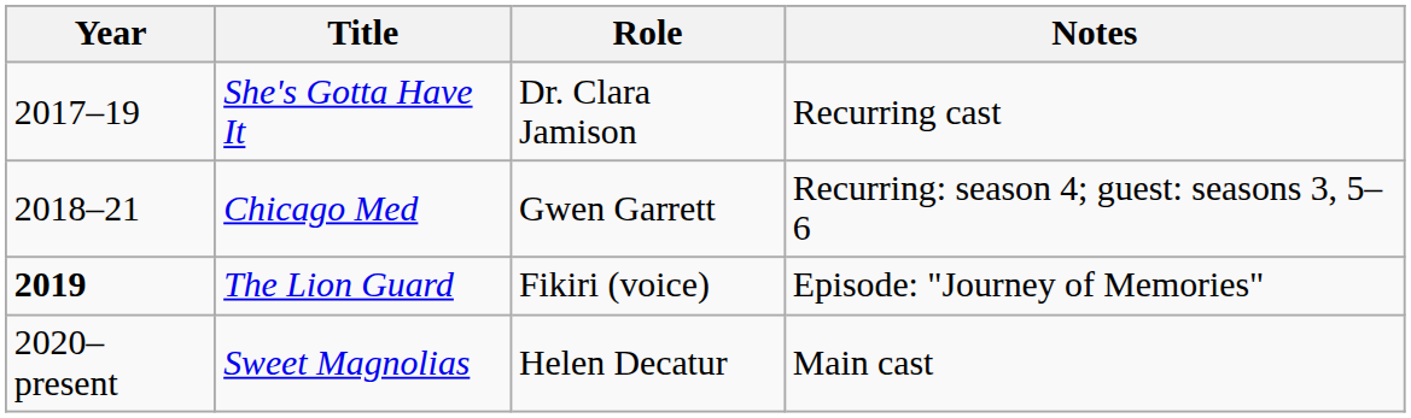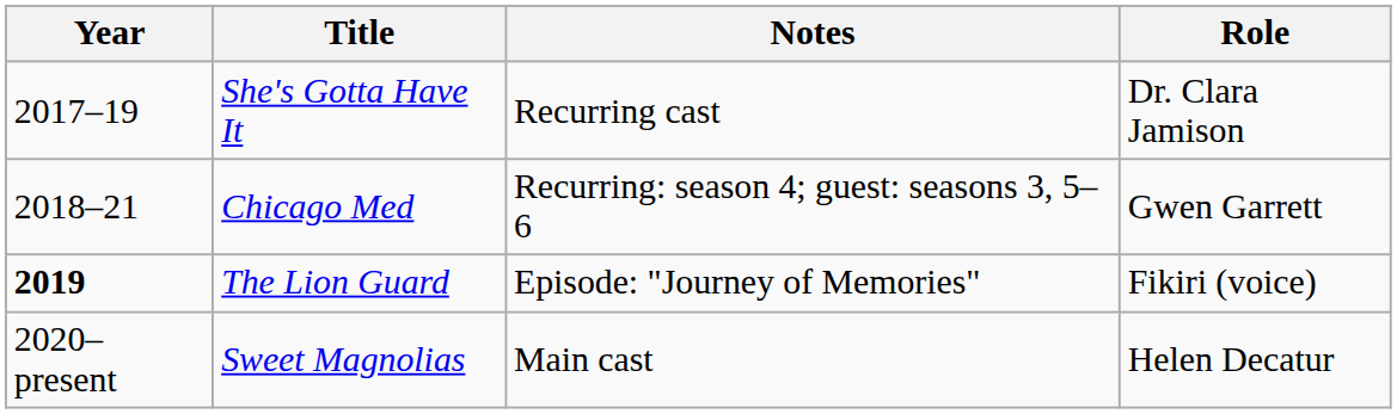 <table class="wikitable plainrowheaders sortable" style="margin-right: 0;">
 <tr>
 <th scope="col">Year</th>
 <th scope="col">Title</th>
+<th scope="col" class="unsortable">Notes</th>
 <th scope="col">Role</th>
-<th scope="col" class="unsortable">Notes</th>
 </tr>
 <tr>
 <td>2017–19</td>
 <td><em><a href='#'>She's Gotta Have It</a></em></td>
+<td>Recurring cast</td>
 <td>Dr. Clara Jamison</td>
-<td>Recurring cast</td>
 </tr>
 <tr>
 <td>2018–21</td>
 <td><em><a href='#'>Chicago Med</a></em></td>
+<td>Recurring: season 4; guest: seasons 3, 5–6</td>
 <td>Gwen Garrett</td>
-<td>Recurring: season 4; guest: seasons 3, 5–6</td>
 </tr>
 <tr>
 <td><strong>2019</strong></td>
 <td><em><a href='#'>The Lion Guard</a></em></td>
+<td>Episode: "Journey of Memories"</td>
 <td>Fikiri (voice)</td>
-<td>Episode: "Journey of Memories"</td>
 </tr>
 <tr>
 <td>2020–present</td>
 <td><em><a href='#'>Sweet Magnolias</a></em></td>
+<td>Main cast</td>
 <td>Helen Decatur</td>
-<td>Main cast</td>
 </tr>
 </table>
